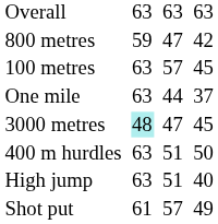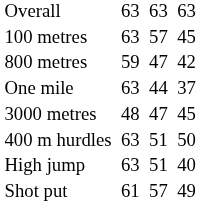 <table>
 <tr>
 <td>Overall</td>
 <td></td>
 <td>63</td>
 <td></td>
 <td>63</td>
 <td></td>
 <td>63</td>
 </tr>
 <tr>
+<td>100 metres</td>
+<td></td>
+<td>63</td>
+<td></td>
+<td>57</td>
+<td></td>
+<td>45</td>
+</tr>
+<tr>
 <td>800 metres</td>
 <td></td>
 <td>59</td>
 <td></td>
 <td>47</td>
 <td></td>
 <td>42</td>
-</tr>
-<tr>
-<td>100 metres</td>
-<td></td>
-<td>63</td>
-<td></td>
-<td>57</td>
-<td></td>
-<td>45</td>
 </tr>
 <tr>
 <td>One mile</td>
 <td></td>
 <td>63</td>
 <td></td>
 <td>44</td>
 <td></td>
 <td>37</td>
 </tr>
 <tr>
 <td>3000 metres</td>
 <td></td>
-<td style="background: paleturquoise;">48</td>
+<td>48</td>
 <td></td>
 <td>47</td>
 <td></td>
 <td>45</td>
 </tr>
 <tr>
 <td>400 m hurdles</td>
 <td></td>
 <td>63</td>
 <td></td>
 <td>51</td>
 <td></td>
 <td>50</td>
 </tr>
 <tr>
 <td>High jump</td>
 <td></td>
 <td>63</td>
 <td></td>
 <td>51</td>
 <td></td>
 <td>40</td>
 </tr>
 <tr>
 <td>Shot put</td>
 <td></td>
 <td>61</td>
 <td></td>
 <td>57</td>
 <td></td>
 <td>49</td>
 </tr>
 <tr>
 </tr>
 </table>
